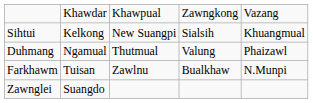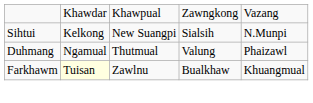 <table class="wikitable sortable">
 <tr>
 <td></td>
 <td>Khawdar</td>
 <td>Khawpual</td>
 <td>Zawngkong</td>
 <td>Vazang</td>
 </tr>
 <tr>
 <td>Sihtui</td>
 <td>Kelkong</td>
 <td>New Suangpi</td>
 <td>Sialsih</td>
-<td>Khuangmual</td>
+<td>N.Munpi</td>
 </tr>
 <tr>
 <td>Duhmang</td>
 <td>Ngamual</td>
 <td>Thutmual</td>
 <td>Valung</td>
 <td>Phaizawl</td>
 </tr>
 <tr>
 <td>Farkhawm</td>
-<td>Tuisan</td>
+<td style="background: lightyellow;">Tuisan</td>
 <td>Zawlnu</td>
 <td>Bualkhaw</td>
-<td>N.Munpi</td>
-</tr>
-<tr>
-<td>Zawnglei</td>
-<td>Suangdo</td>
-<td></td>
-<td></td>
-<td></td>
+<td>Khuangmual</td>
 </tr>
 </table>
